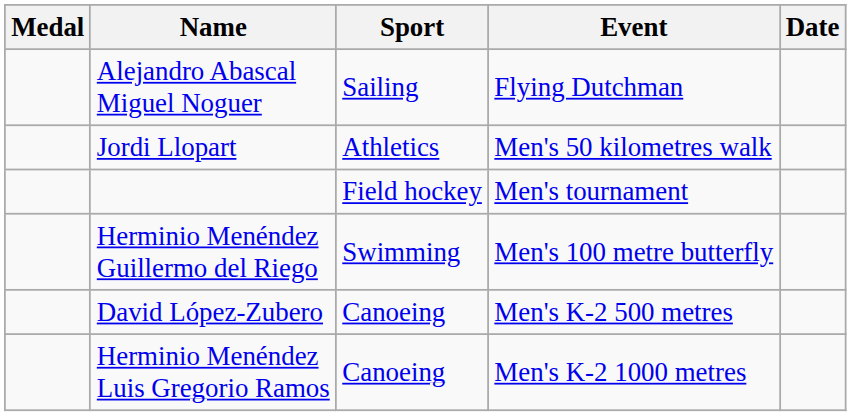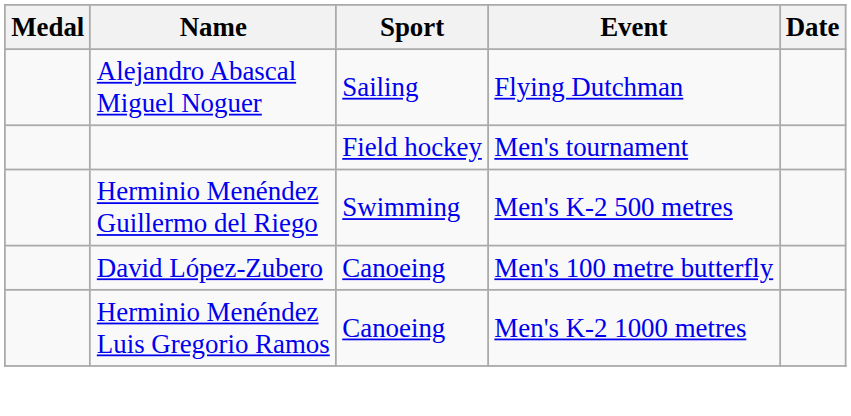 <table class="wikitable sortable"  style="font-size:95%">
 <tr>
 <th>Medal</th>
 <th>Name</th>
 <th>Sport</th>
 <th>Event</th>
 <th>Date</th>
 </tr>
 <tr>
 <td></td>
 <td><a href='#'>Alejandro Abascal</a> <br> <a href='#'>Miguel Noguer</a></td>
 <td><a href='#'>Sailing</a></td>
 <td><a href='#'>Flying Dutchman</a></td>
 <td></td>
 </tr>
 <tr>
 <td></td>
-<td><a href='#'>Jordi Llopart</a></td>
-<td><a href='#'>Athletics</a></td>
-<td><a href='#'>Men's 50 kilometres walk</a></td>
-<td></td>
-</tr>
-<tr>
-<td></td>
 <td><br></td>
 <td><a href='#'>Field hockey</a></td>
 <td><a href='#'>Men's tournament</a></td>
 <td></td>
 </tr>
 <tr>
 <td></td>
 <td><a href='#'>Herminio Menéndez</a> <br> <a href='#'>Guillermo del Riego</a></td>
 <td><a href='#'>Swimming</a></td>
-<td><a href='#'>Men's 100 metre butterfly</a></td>
+<td><a href='#'>Men's K-2 500 metres</a></td>
 <td></td>
 </tr>
 <tr>
 <td></td>
 <td><a href='#'>David López-Zubero</a></td>
 <td><a href='#'>Canoeing</a></td>
-<td><a href='#'>Men's K-2 500 metres</a></td>
+<td><a href='#'>Men's 100 metre butterfly</a></td>
 <td></td>
 </tr>
 <tr>
 <td></td>
 <td><a href='#'>Herminio Menéndez</a> <br> <a href='#'>Luis Gregorio Ramos</a></td>
 <td><a href='#'>Canoeing</a></td>
 <td><a href='#'>Men's K-2 1000 metres</a></td>
 <td></td>
 </tr>
 </table>
